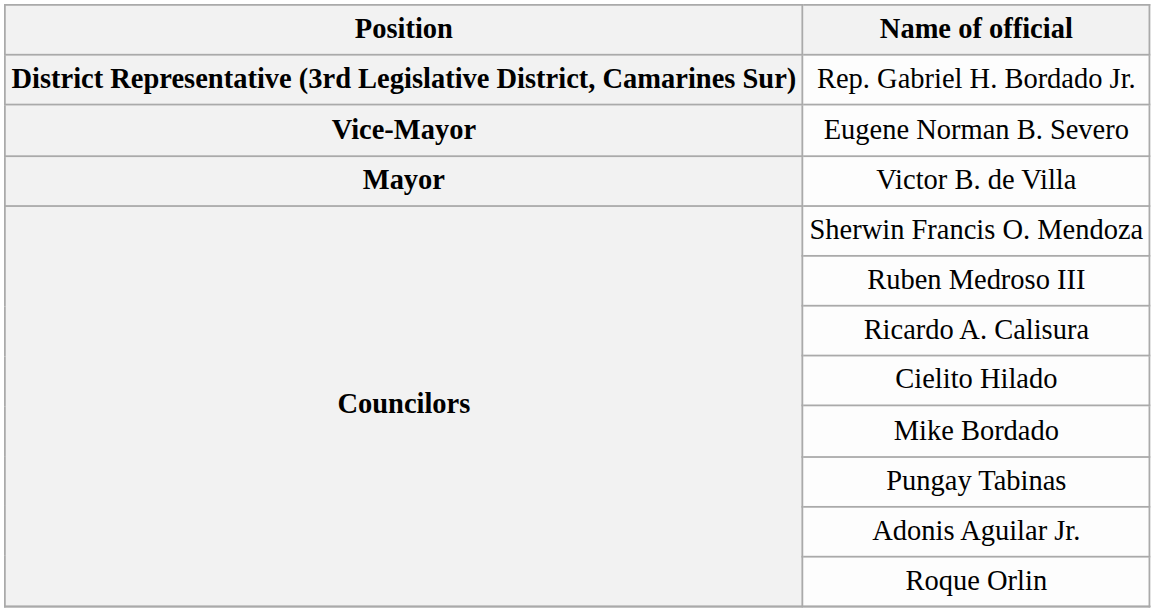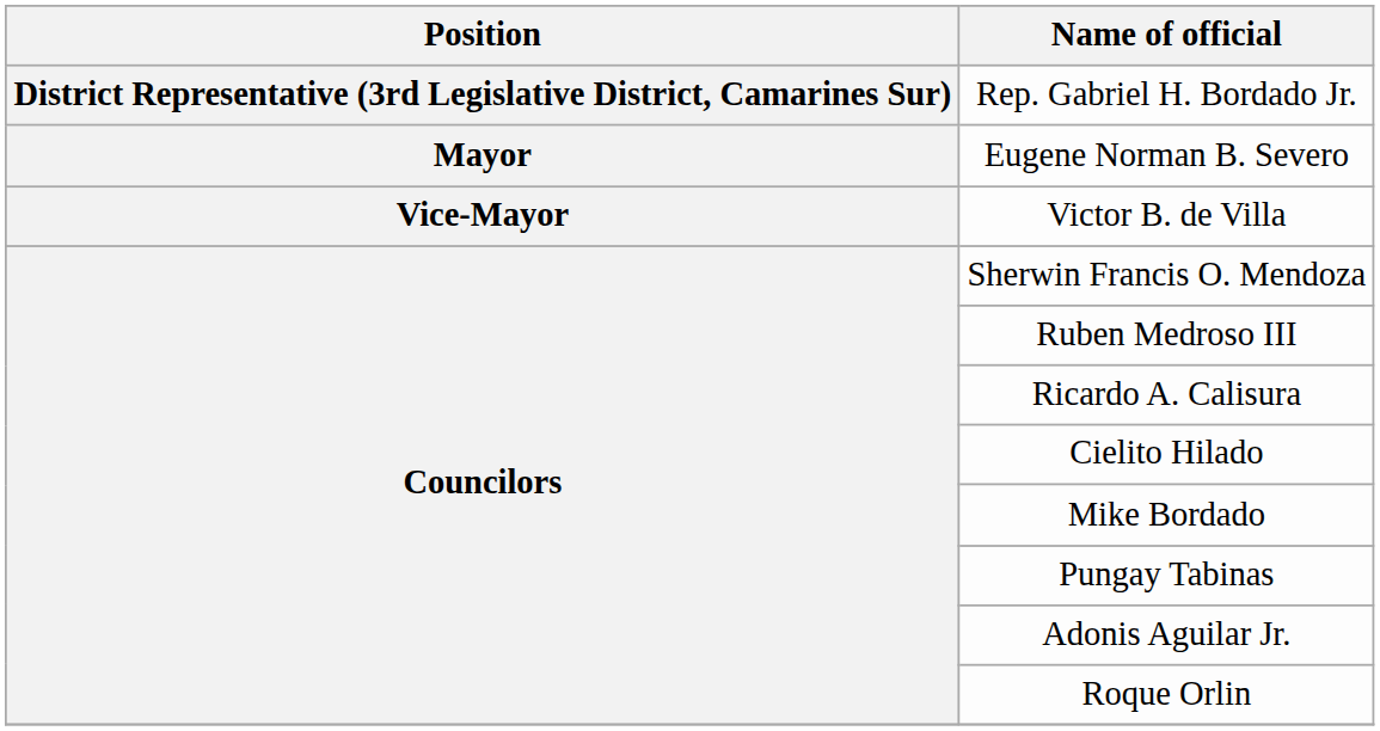 <table class="wikitable collapsible" style="font-size:100%;background-color:#FDFDFD;line-height:1.30em;">
 <tr>
 <th scope="col">Position</th>
 <th scope="col">Name of official</th>
 </tr>
 <tr>
 <th scope="row" rowspan=1>District Representative (3rd Legislative District, Camarines Sur)</th>
 <td style="text-align:center;">Rep. Gabriel H. Bordado Jr.</td>
 </tr>
 <tr>
-<th scope="row">Vice-Mayor</th>
+<th scope="row">Mayor</th>
 <td style="text-align:center;">Eugene Norman B. Severo</td>
 </tr>
 <tr>
-<th scope="row">Mayor</th>
+<th scope="row">Vice-Mayor</th>
 <td style="text-align:center;">Victor B. de Villa</td>
 </tr>
 <tr>
 <th scope="row" rowspan=8>Councilors</th>
 <td style="text-align:center;">Sherwin Francis O. Mendoza</td>
 </tr>
 <tr>
 <td style="text-align:center;">Ruben Medroso III</td>
 </tr>
 <tr>
 <td style="text-align:center;">Ricardo A. Calisura</td>
 </tr>
 <tr>
 <td style="text-align:center;">Cielito Hilado</td>
 </tr>
 <tr>
 <td style="text-align:center;">Mike Bordado</td>
 </tr>
 <tr>
 <td style="text-align:center;">Pungay Tabinas</td>
 </tr>
 <tr>
 <td style="text-align:center;">Adonis Aguilar Jr.</td>
 </tr>
 <tr>
 <td style="text-align:center;">Roque Orlin</td>
 </tr>
 <tr>
 </tr>
 </table>
